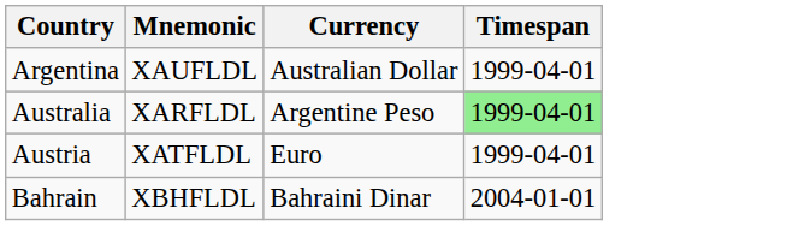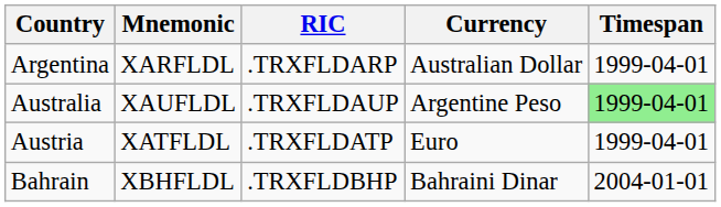 <table class="wikitable sortable">
 <tr>
 <th>Country</th>
 <th>Mnemonic</th>
+<th><a href='#'>RIC</a></th>
 <th>Currency</th>
 <th>Timespan</th>
 </tr>
 <tr>
 <td align="left">Argentina</td>
-<td>XAUFLDL</td>
+<td>XARFLDL</td>
+<td>.TRXFLDARP</td>
 <td>Australian Dollar</td>
 <td>1999-04-01</td>
 </tr>
 <tr>
 <td align="left">Australia</td>
-<td>XARFLDL</td>
+<td>XAUFLDL</td>
+<td>.TRXFLDAUP</td>
 <td>Argentine Peso</td>
 <td style="background: lightgreen;">1999-04-01</td>
 </tr>
 <tr>
 <td align="left">Austria</td>
 <td>XATFLDL</td>
+<td>.TRXFLDATP</td>
 <td>Euro</td>
 <td>1999-04-01</td>
 </tr>
 <tr>
 <td align="left">Bahrain</td>
 <td>XBHFLDL</td>
+<td>.TRXFLDBHP</td>
 <td>Bahraini Dinar</td>
 <td>2004-01-01</td>
 </tr>
 </table>
